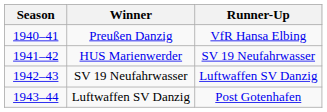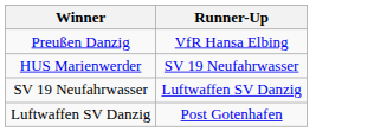 <table class="wikitable">
 <tr align="center" bgcolor="#dfdfdf">
-<th width="70">Season</th>
 <th width="150">Winner</th>
 <th width="150">Runner-Up</th>
 </tr>
 <tr align="center">
-<td><a href='#'>1940–41</a></td>
 <td><a href='#'>Preußen Danzig</a></td>
 <td><a href='#'>VfR Hansa Elbing</a></td>
 </tr>
 <tr align="center">
-<td><a href='#'>1941–42</a></td>
 <td><a href='#'>HUS Marienwerder</a></td>
 <td><a href='#'>SV 19 Neufahrwasser</a></td>
 </tr>
 <tr align="center">
-<td><a href='#'>1942–43</a></td>
 <td>SV 19 Neufahrwasser</td>
 <td><a href='#'>Luftwaffen SV Danzig</a></td>
 </tr>
 <tr align="center">
-<td><a href='#'>1943–44</a></td>
 <td>Luftwaffen SV Danzig</td>
 <td><a href='#'>Post Gotenhafen</a></td>
 </tr>
 </table>
